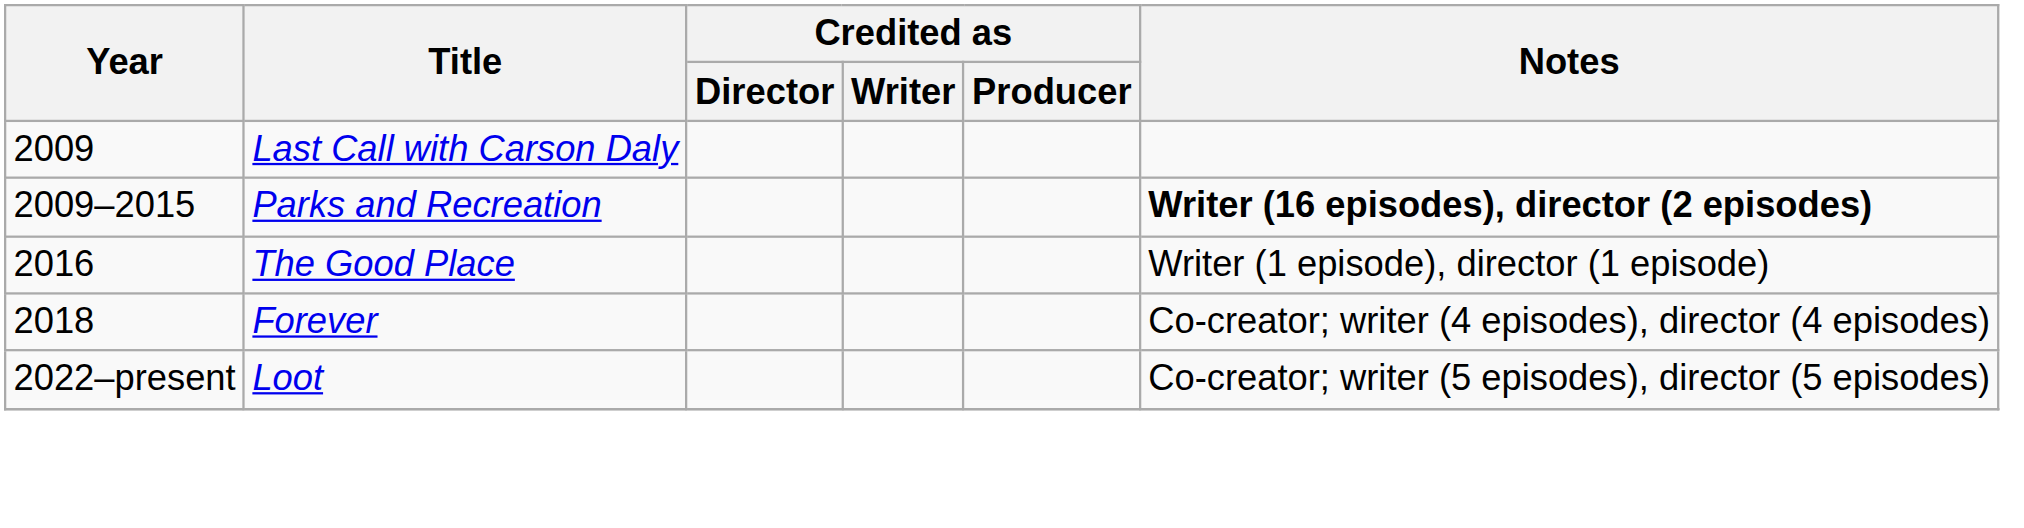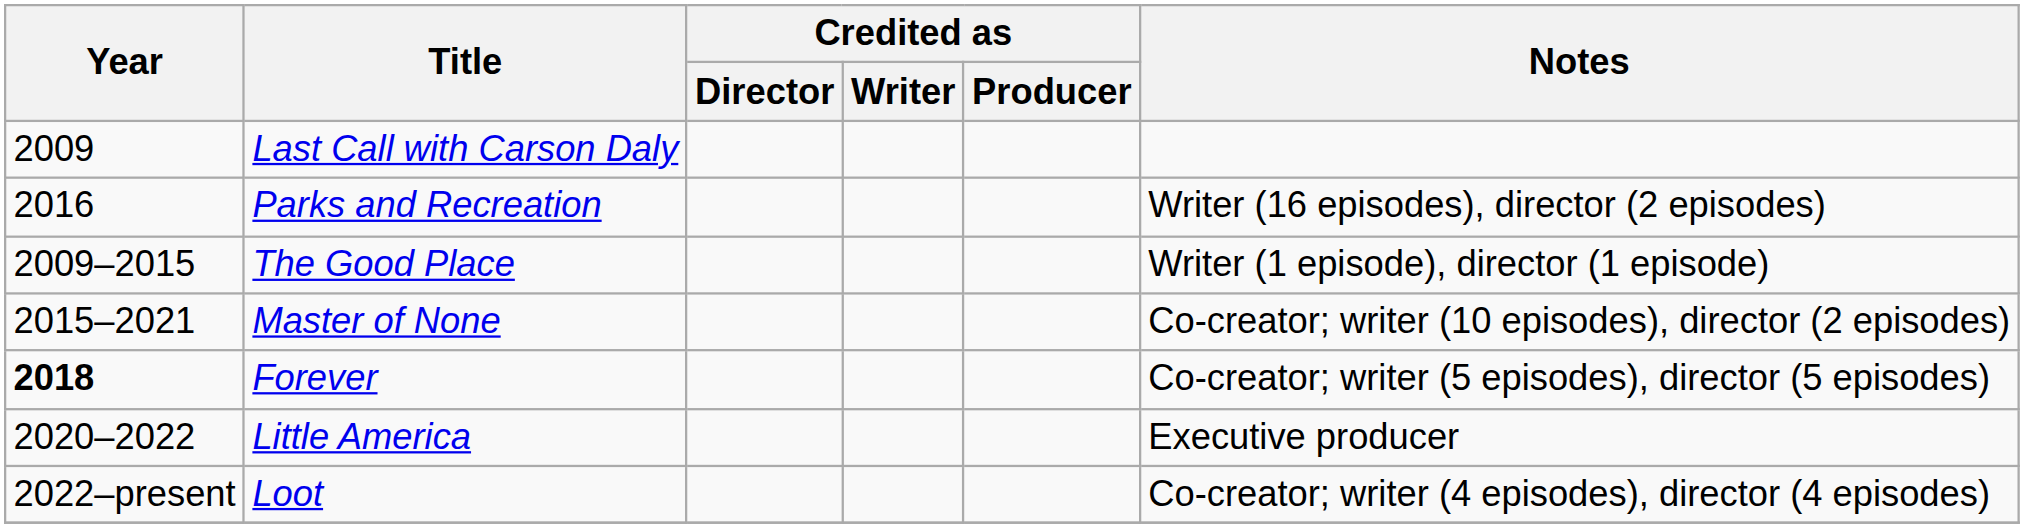 <table class="wikitable">
 <tr>
 <th rowspan="2">Year</th>
 <th rowspan="2">Title</th>
 <th colspan="3">Credited as</th>
 <th rowspan="2">Notes</th>
 </tr>
 <tr>
 <th>Director</th>
 <th>Writer</th>
 <th>Producer</th>
 </tr>
 <tr>
 <td>2009</td>
 <td><em><a href='#'>Last Call with Carson Daly</a></em></td>
 <td></td>
 <td></td>
 <td></td>
 <td></td>
 </tr>
 <tr>
-<td>2009–2015</td>
+<td>2016</td>
 <td><em><a href='#'>Parks and Recreation</a></em></td>
 <td></td>
 <td></td>
 <td></td>
-<td><strong>Writer (16 episodes), director (2 episodes)</strong></td>
+<td>Writer (16 episodes), director (2 episodes)</td>
 </tr>
 <tr>
-<td>2016</td>
+<td>2009–2015</td>
 <td><em><a href='#'>The Good Place</a></em></td>
 <td></td>
 <td></td>
 <td></td>
 <td>Writer (1 episode), director (1 episode)</td>
 </tr>
 <tr>
-<td>2018</td>
+<td>2015–2021</td>
+<td><em><a href='#'>Master of None</a></em></td>
+<td></td>
+<td></td>
+<td></td>
+<td>Co-creator; writer (10 episodes), director (2 episodes)</td>
+</tr>
+<tr>
+<td><strong>2018</strong></td>
 <td><em><a href='#'>Forever</a></em></td>
 <td></td>
 <td></td>
 <td></td>
-<td>Co-creator; writer (4 episodes), director (4 episodes)</td>
+<td>Co-creator; writer (5 episodes), director (5 episodes)</td>
+</tr>
+<tr>
+<td>2020–2022</td>
+<td><em><a href='#'>Little America</a></em></td>
+<td></td>
+<td></td>
+<td></td>
+<td>Executive producer</td>
 </tr>
 <tr>
 <td>2022–present</td>
 <td><em><a href='#'>Loot</a></em></td>
 <td></td>
 <td></td>
 <td></td>
-<td>Co-creator; writer (5 episodes), director (5 episodes)</td>
+<td>Co-creator; writer (4 episodes), director (4 episodes)</td>
 </tr>
 <tr>
 </tr>
 </table>
